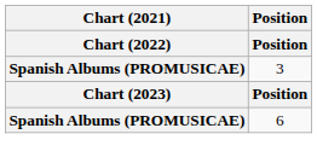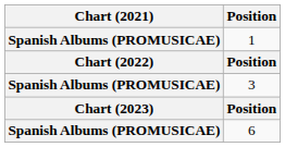 <table class="wikitable plainrowheaders" style="text-align:center">
 <tr>
 <th scope="col">Chart (2021)</th>
 <th scope="col">Position</th>
+</tr>
+<tr>
+<th scope="row">Spanish Albums (PROMUSICAE)</th>
+<td>1</td>
 </tr>
 <tr>
 <th scope="col">Chart (2022)</th>
 <th scope="col">Position</th>
 </tr>
 <tr>
 <th scope="row">Spanish Albums (PROMUSICAE)</th>
 <td>3</td>
 </tr>
 <tr>
 <th scope="col">Chart (2023)</th>
 <th scope="col">Position</th>
 </tr>
 <tr>
 <th scope="row">Spanish Albums (PROMUSICAE)</th>
 <td>6</td>
 </tr>
 </table>
